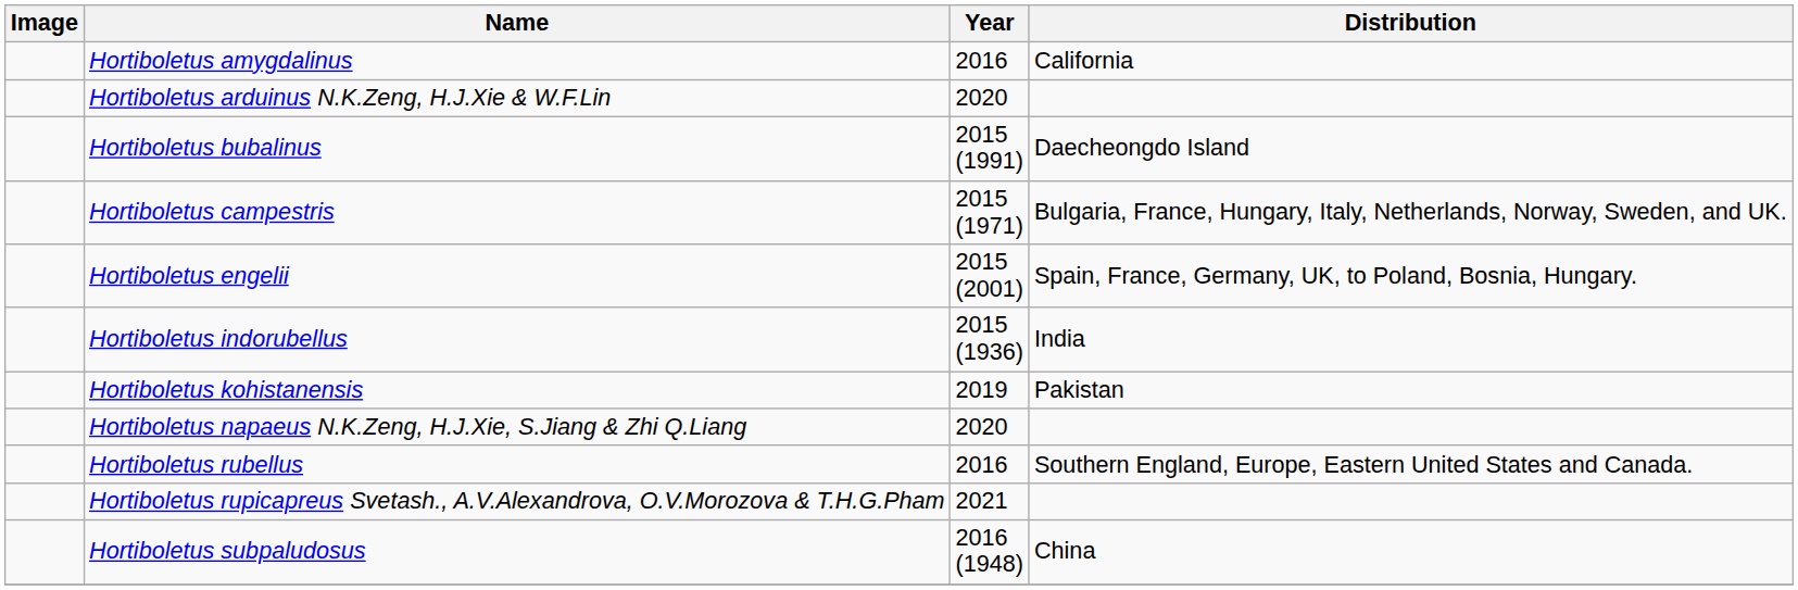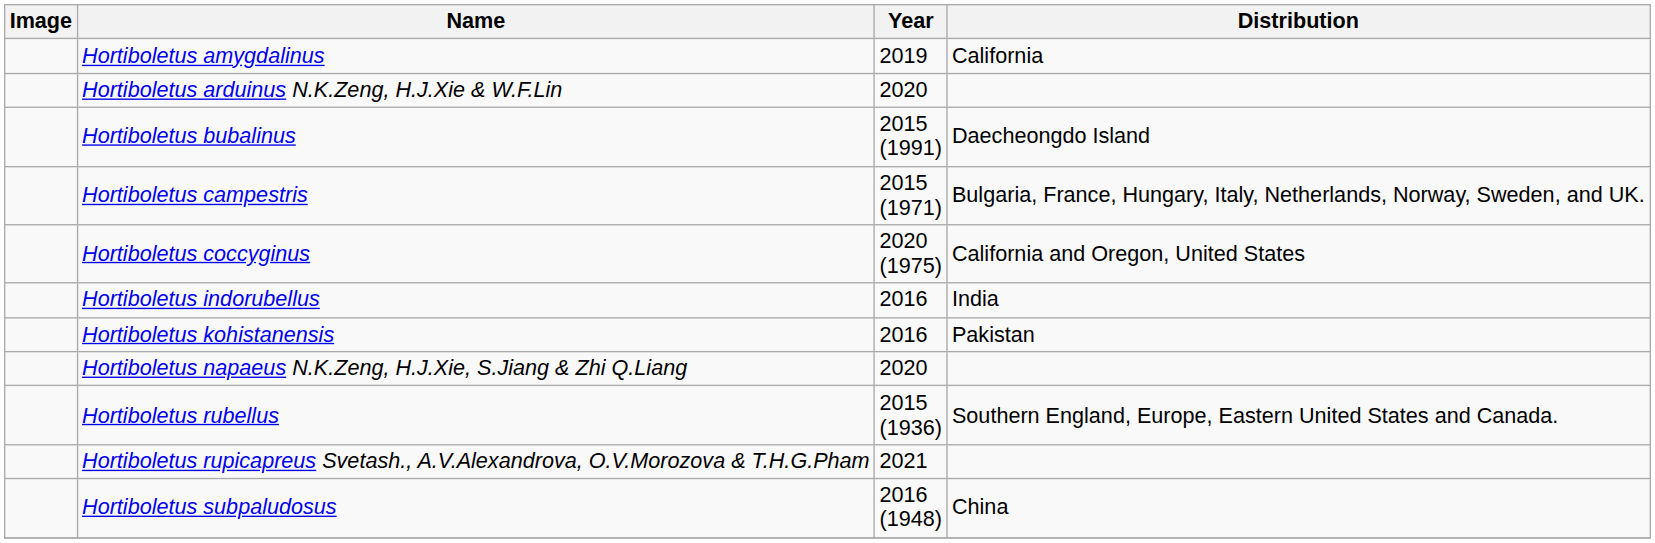 <table class="wikitable">
 <tr>
 <th>Image</th>
 <th>Name</th>
 <th>Year</th>
 <th>Distribution</th>
 </tr>
 <tr>
 <td></td>
 <td><em><a href='#'>Hortiboletus amygdalinus</a></em> </td>
-<td>2016</td>
+<td>2019</td>
 <td>California</td>
 </tr>
 <tr>
 <td></td>
 <td><em><a href='#'>Hortiboletus arduinus</a> N.K.Zeng, H.J.Xie & W.F.Lin</em></td>
 <td>2020</td>
 <td></td>
 </tr>
 <tr>
 <td></td>
 <td><em><a href='#'>Hortiboletus bubalinus</a></em></td>
 <td>2015<br>(1991)</td>
 <td>Daecheongdo Island</td>
 </tr>
 <tr>
 <td></td>
 <td><em><a href='#'>Hortiboletus campestris</a></em> </td>
 <td>2015<br>(1971)</td>
 <td>Bulgaria, France, Hungary, Italy, Netherlands, Norway, Sweden, and UK.</td>
 </tr>
 <tr>
 <td></td>
-<td><em><a href='#'>Hortiboletus engelii</a></em> </td>
-<td>2015<br>(2001)</td>
-<td>Spain, France, Germany, UK, to Poland, Bosnia, Hungary.</td>
+<td><em><a href='#'>Hortiboletus coccyginus</a></em> </td>
+<td>2020<br>(1975)</td>
+<td>California and Oregon, United States</td>
 </tr>
 <tr>
 <td></td>
 <td><em><a href='#'>Hortiboletus indorubellus</a></em> </td>
-<td>2015<br>(1936)</td>
+<td>2016</td>
 <td>India</td>
 </tr>
 <tr>
 <td></td>
 <td><em><a href='#'>Hortiboletus kohistanensis</a></em> </td>
-<td>2019</td>
+<td>2016</td>
 <td>Pakistan</td>
 </tr>
 <tr>
 <td></td>
 <td><em><a href='#'>Hortiboletus napaeus</a> N.K.Zeng, H.J.Xie, S.Jiang & Zhi Q.Liang</em></td>
 <td>2020</td>
 <td></td>
 </tr>
 <tr>
 <td></td>
 <td><em><a href='#'>Hortiboletus rubellus</a></em> </td>
-<td>2016</td>
+<td>2015<br>(1936)</td>
 <td>Southern England, Europe,  Eastern United States and Canada.</td>
 </tr>
 <tr>
 <td></td>
 <td><em><a href='#'>Hortiboletus rupicapreus</a> Svetash., A.V.Alexandrova, O.V.Morozova & T.H.G.Pham</em></td>
 <td>2021</td>
 <td></td>
 </tr>
 <tr>
 <td></td>
 <td><em><a href='#'>Hortiboletus subpaludosus</a></em> </td>
 <td>2016<br>(1948)</td>
 <td>China</td>
 </tr>
 <tr>
 </tr>
 </table>
